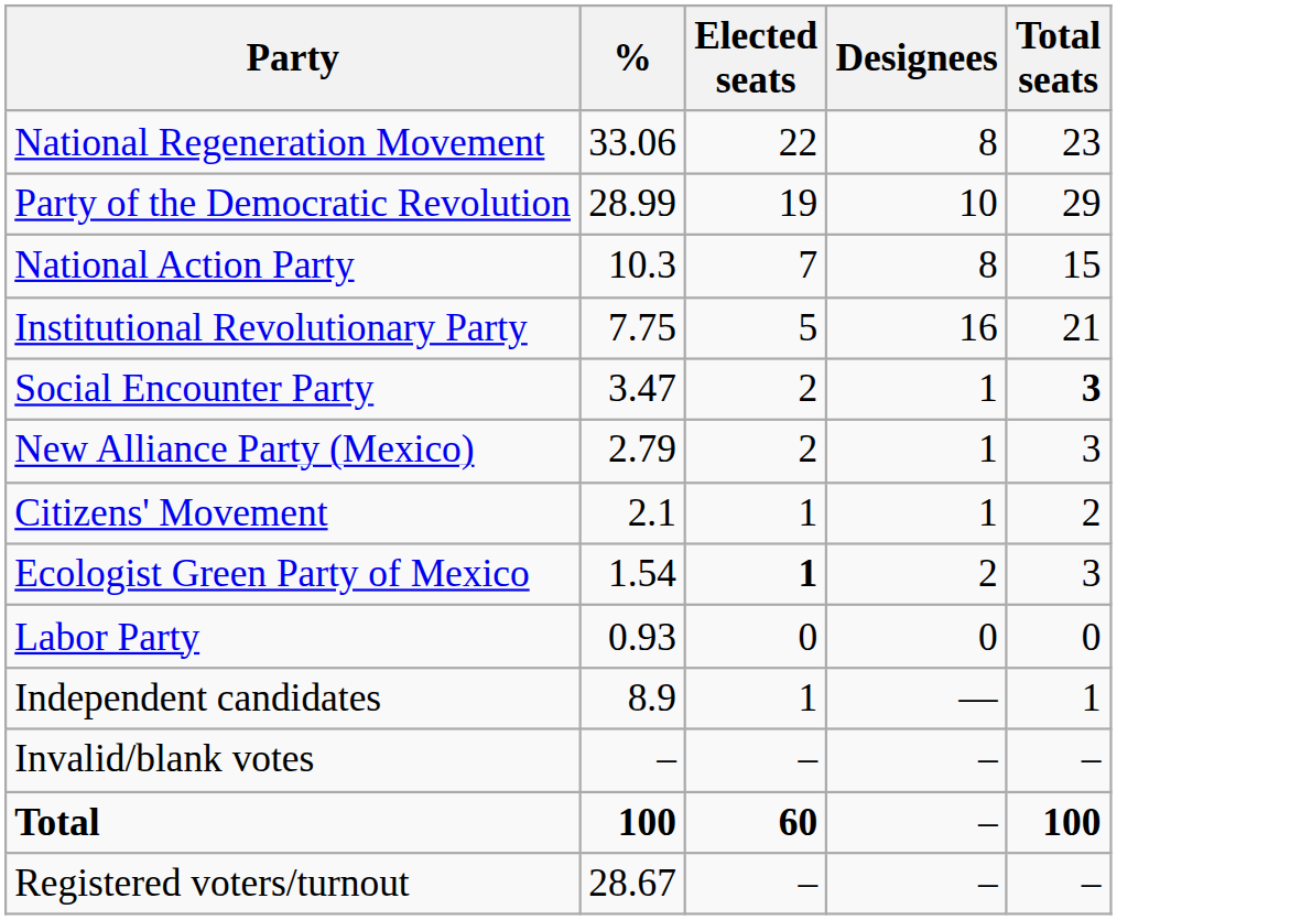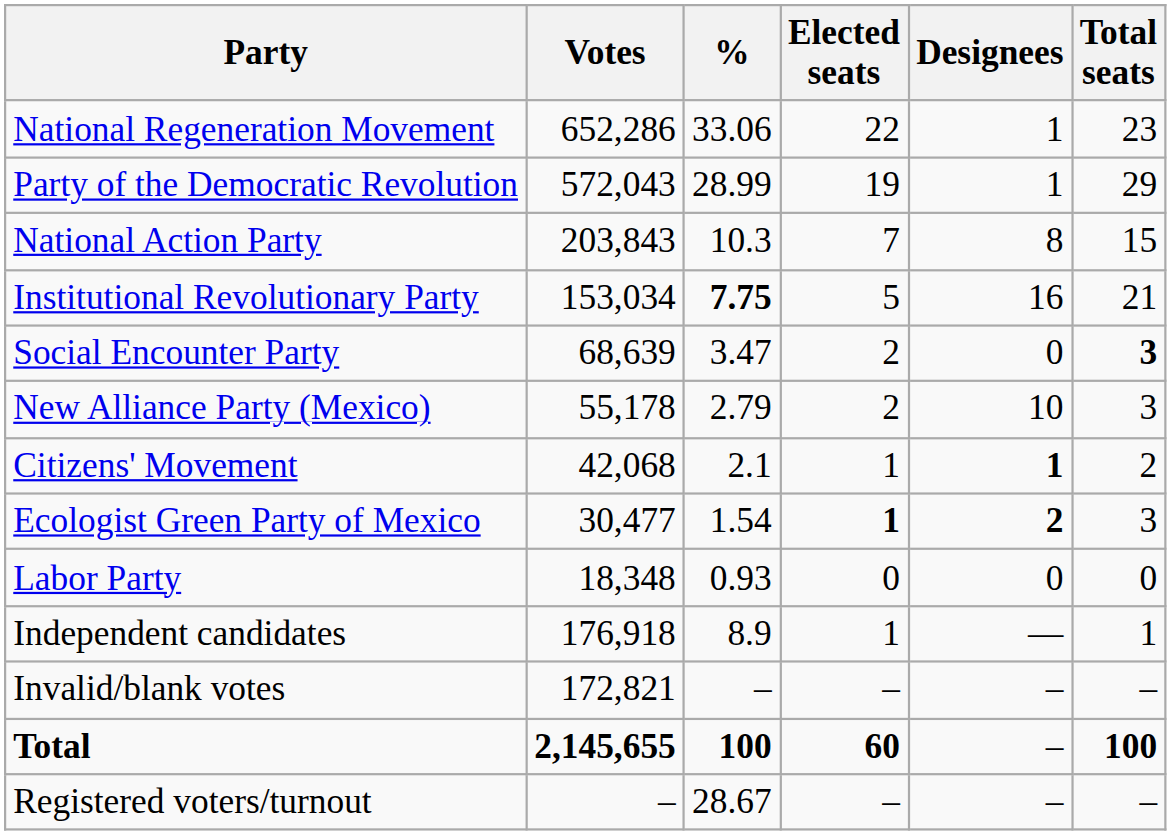 <table class=wikitable style=text-align:right>
 <tr>
 <th>Party</th>
+<th>Votes</th>
 <th>%</th>
 <th>Elected<br>seats</th>
 <th>Designees</th>
 <th>Total<br>seats</th>
 </tr>
 <tr>
 <td align=left><a href='#'>National Regeneration Movement</a></td>
+<td>652,286</td>
 <td>33.06</td>
 <td>22</td>
-<td>8</td>
+<td>1</td>
 <td>23</td>
 </tr>
 <tr>
 <td align=left><a href='#'>Party of the Democratic Revolution</a></td>
+<td>572,043</td>
 <td>28.99</td>
 <td>19</td>
-<td>10</td>
+<td>1</td>
 <td>29</td>
 </tr>
 <tr>
 <td align=left><a href='#'>National Action Party</a></td>
+<td>203,843</td>
 <td>10.3</td>
 <td>7</td>
 <td>8</td>
 <td>15</td>
 </tr>
 <tr>
 <td align=left><a href='#'>Institutional Revolutionary Party</a></td>
-<td>7.75</td>
+<td>153,034</td>
+<td><strong>7.75</strong></td>
 <td>5</td>
 <td>16</td>
 <td>21</td>
 </tr>
 <tr>
 <td align=left><a href='#'>Social Encounter Party</a></td>
+<td>68,639</td>
 <td>3.47</td>
 <td>2</td>
-<td>1</td>
+<td>0</td>
 <td><strong>3</strong></td>
 </tr>
 <tr>
 <td align=left><a href='#'>New Alliance Party (Mexico)</a></td>
+<td>55,178</td>
 <td>2.79</td>
 <td>2</td>
-<td>1</td>
+<td>10</td>
 <td>3</td>
 </tr>
 <tr>
 <td align=left><a href='#'>Citizens' Movement</a></td>
+<td>42,068</td>
 <td>2.1</td>
 <td>1</td>
-<td>1</td>
+<td><strong>1</strong></td>
 <td>2</td>
 </tr>
 <tr>
 <td align=left><a href='#'>Ecologist Green Party of Mexico</a></td>
+<td>30,477</td>
 <td>1.54</td>
 <td><strong>1</strong></td>
-<td>2</td>
+<td><strong>2</strong></td>
 <td>3</td>
 </tr>
 <tr>
 <td align=left><a href='#'>Labor Party</a></td>
+<td>18,348</td>
 <td>0.93</td>
 <td>0</td>
 <td>0</td>
 <td>0</td>
 </tr>
 <tr>
 <td align=left>Independent candidates</td>
+<td>176,918</td>
 <td>8.9</td>
 <td>1</td>
 <td>—</td>
 <td>1</td>
 </tr>
 <tr>
 <td align=left>Invalid/blank votes</td>
+<td>172,821</td>
 <td>–</td>
 <td>–</td>
 <td>–</td>
 <td>–</td>
 </tr>
 <tr>
 <td align=left><strong>Total</strong></td>
+<td><strong>2,145,655</strong></td>
 <td><strong>100</strong></td>
 <td><strong>60</strong></td>
 <td>–</td>
 <td><strong>100</strong></td>
 </tr>
 <tr>
 <td align=left>Registered voters/turnout</td>
+<td>–</td>
 <td>28.67</td>
 <td>–</td>
 <td>–</td>
 <td>–</td>
 </tr>
 </table>
